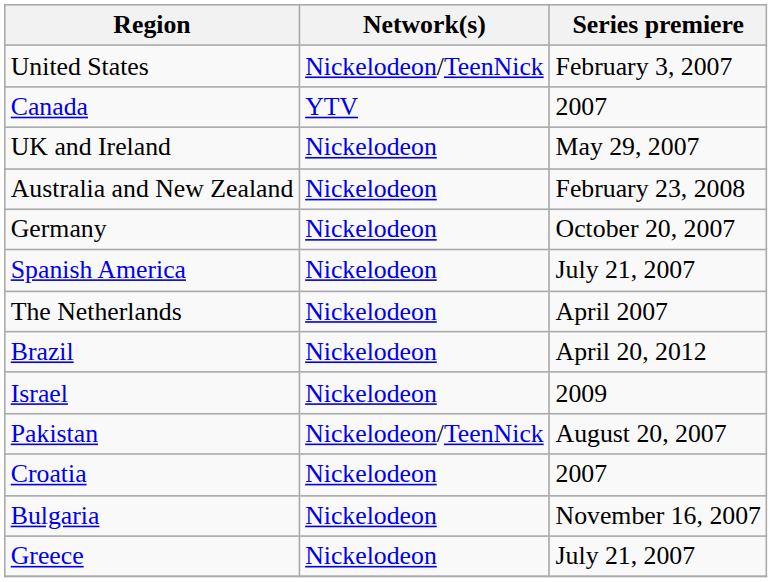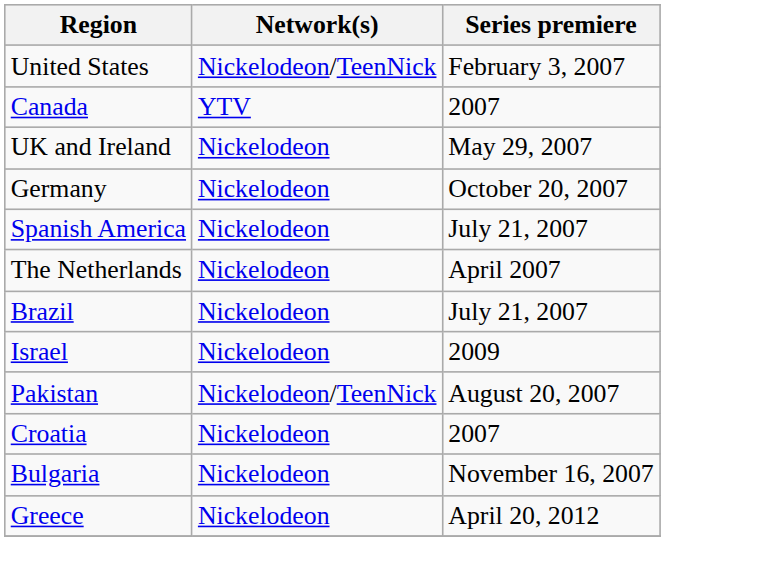 <table class="sortable wikitable">
 <tr>
 <th>Region</th>
 <th>Network(s)</th>
 <th>Series premiere</th>
 </tr>
 <tr>
 <td>United States</td>
 <td><a href='#'>Nickelodeon</a>/<a href='#'>TeenNick</a></td>
 <td rowspan="1">February 3, 2007</td>
 </tr>
 <tr>
 <td><a href='#'>Canada</a></td>
 <td><a href='#'>YTV</a></td>
 <td rowspan="1">2007</td>
 </tr>
 <tr>
 <td>UK and Ireland</td>
 <td><a href='#'>Nickelodeon</a></td>
 <td rowspan="1">May 29, 2007</td>
 </tr>
 <tr>
-<td>Australia and New Zealand</td>
-<td><a href='#'>Nickelodeon</a></td>
-<td rowspan="1">February 23, 2008</td>
-</tr>
-<tr>
 <td>Germany</td>
 <td><a href='#'>Nickelodeon</a></td>
 <td rowspan="1">October 20, 2007</td>
 </tr>
 <tr>
 <td><a href='#'>Spanish America</a></td>
 <td><a href='#'>Nickelodeon</a></td>
 <td rowspan="1">July 21, 2007</td>
 </tr>
 <tr>
 <td>The Netherlands</td>
 <td><a href='#'>Nickelodeon</a></td>
 <td rowspan="1">April 2007</td>
 </tr>
 <tr>
 <td><a href='#'>Brazil</a></td>
 <td><a href='#'>Nickelodeon</a></td>
-<td rowspan="1">April 20, 2012</td>
+<td rowspan="1">July 21, 2007</td>
 </tr>
 <tr>
 <td><a href='#'>Israel</a></td>
 <td><a href='#'>Nickelodeon</a></td>
 <td rowspan="1">2009</td>
 </tr>
 <tr>
 <td><a href='#'>Pakistan</a></td>
 <td><a href='#'>Nickelodeon</a>/<a href='#'>TeenNick</a></td>
 <td rowspan="1">August 20, 2007</td>
 </tr>
 <tr>
 <td><a href='#'>Croatia</a></td>
 <td><a href='#'>Nickelodeon</a></td>
 <td rowspan="1">2007</td>
 </tr>
 <tr>
 <td><a href='#'>Bulgaria</a></td>
 <td><a href='#'>Nickelodeon</a></td>
 <td rowspan="1">November 16, 2007</td>
 </tr>
 <tr>
 <td><a href='#'>Greece</a></td>
 <td><a href='#'>Nickelodeon</a></td>
-<td rowspan="1">July 21, 2007</td>
+<td rowspan="1">April 20, 2012</td>
 </tr>
 <tr>
 </tr>
 </table>
